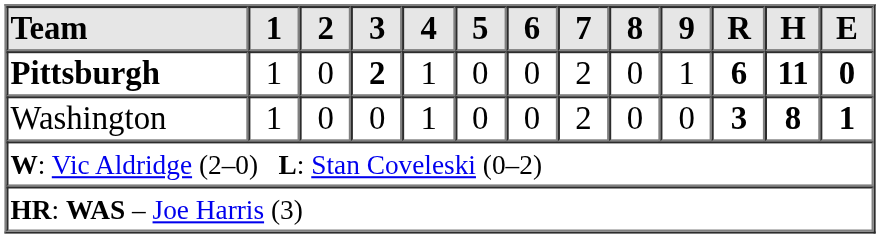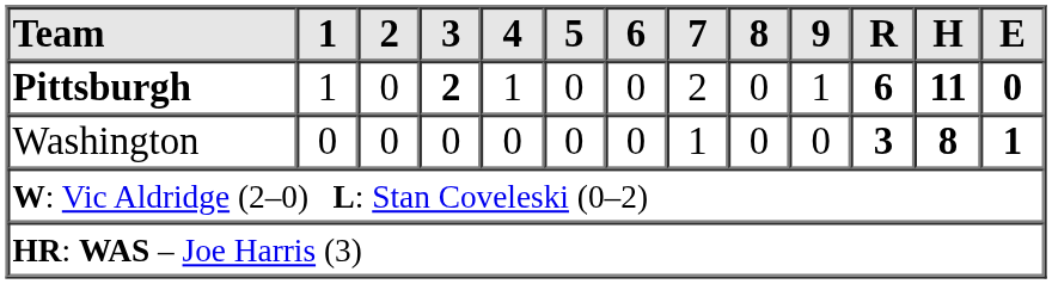 <table border=1 cellspacing=0 width=425 style="margin-left:3em;">
 <tr style="text-align:center; background-color:#e6e6e6;">
 <th align=left width=125>Team</th>
 <th width=25>1</th>
 <th width=25>2</th>
 <th width=25>3</th>
 <th width=25>4</th>
 <th width=25>5</th>
 <th width=25>6</th>
 <th width=25>7</th>
 <th width=25>8</th>
 <th width=25>9</th>
 <th width=25>R</th>
 <th width=25>H</th>
 <th width=25>E</th>
 </tr>
 <tr style="text-align:center;">
 <td align=left><strong>Pittsburgh</strong></td>
 <td>1</td>
 <td>0</td>
 <td><strong>2</strong></td>
 <td>1</td>
 <td>0</td>
 <td>0</td>
 <td>2</td>
 <td>0</td>
 <td>1</td>
 <td><strong>6</strong></td>
 <td><strong>11</strong></td>
 <td><strong>0</strong></td>
 </tr>
 <tr style="text-align:center;">
 <td align=left>Washington</td>
-<td>1</td>
+<td>0</td>
+<td>0</td>
+<td>0</td>
+<td>0</td>
 <td>0</td>
 <td>0</td>
 <td>1</td>
-<td>0</td>
-<td>0</td>
-<td>2</td>
 <td>0</td>
 <td>0</td>
 <td><strong>3</strong></td>
 <td><strong>8</strong></td>
 <td><strong>1</strong></td>
 </tr>
 <tr style="text-align:left;">
 <td colspan=13><small><strong>W</strong>: <a href='#'>Vic Aldridge</a> (2–0)   <strong>L</strong>: <a href='#'>Stan Coveleski</a> (0–2)</small></td>
 </tr>
 <tr style="text-align:left;">
 <td colspan=13><small><strong>HR</strong>: <strong>WAS</strong> – <a href='#'>Joe Harris</a> (3)</small></td>
 </tr>
 </table>
